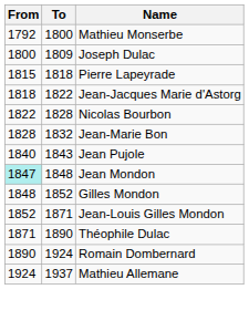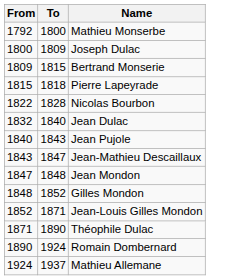 <table class="wikitable">
 <tr>
 <th>From</th>
 <th>To</th>
 <th>Name</th>
 </tr>
 <tr>
 <td>1792</td>
 <td>1800</td>
 <td>Mathieu Monserbe</td>
 </tr>
 <tr>
 <td>1800</td>
 <td>1809</td>
 <td>Joseph Dulac</td>
 </tr>
 <tr>
+<td>1809</td>
+<td>1815</td>
+<td>Bertrand Monserie</td>
+</tr>
+<tr>
 <td>1815</td>
 <td>1818</td>
 <td>Pierre Lapeyrade</td>
-</tr>
-<tr>
-<td>1818</td>
-<td>1822</td>
-<td>Jean-Jacques Marie d'Astorg</td>
 </tr>
 <tr>
 <td>1822</td>
 <td>1828</td>
 <td>Nicolas Bourbon</td>
 </tr>
 <tr>
-<td>1828</td>
 <td>1832</td>
-<td>Jean-Marie Bon</td>
+<td>1840</td>
+<td>Jean Dulac</td>
 </tr>
 <tr>
 <td>1840</td>
 <td>1843</td>
 <td>Jean Pujole</td>
 </tr>
 <tr>
-<td style="background: paleturquoise;">1847</td>
+<td>1843</td>
+<td>1847</td>
+<td>Jean-Mathieu Descaillaux</td>
+</tr>
+<tr>
+<td>1847</td>
 <td>1848</td>
 <td>Jean Mondon</td>
 </tr>
 <tr>
 <td>1848</td>
 <td>1852</td>
 <td>Gilles Mondon</td>
 </tr>
 <tr>
 <td>1852</td>
 <td>1871</td>
 <td>Jean-Louis Gilles Mondon</td>
 </tr>
 <tr>
 <td>1871</td>
 <td>1890</td>
 <td>Théophile Dulac</td>
 </tr>
 <tr>
 <td>1890</td>
 <td>1924</td>
 <td>Romain Dombernard</td>
 </tr>
 <tr>
 <td>1924</td>
 <td>1937</td>
 <td>Mathieu Allemane</td>
 </tr>
 </table>
